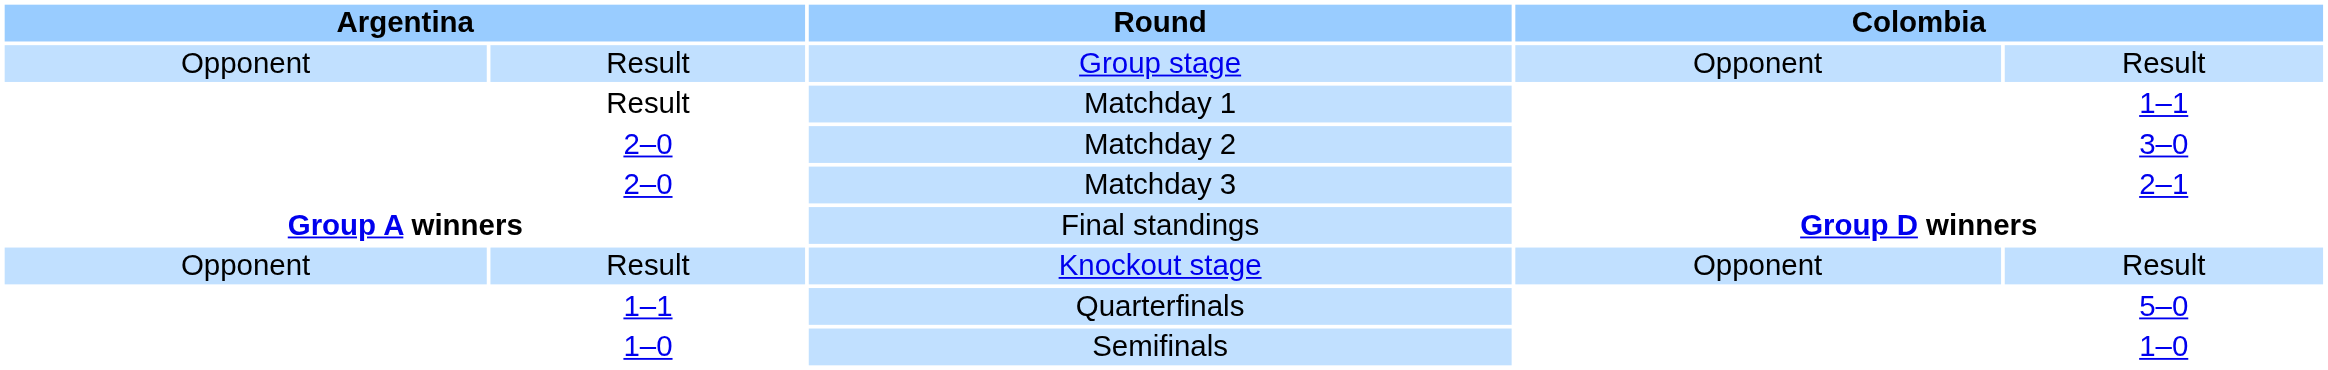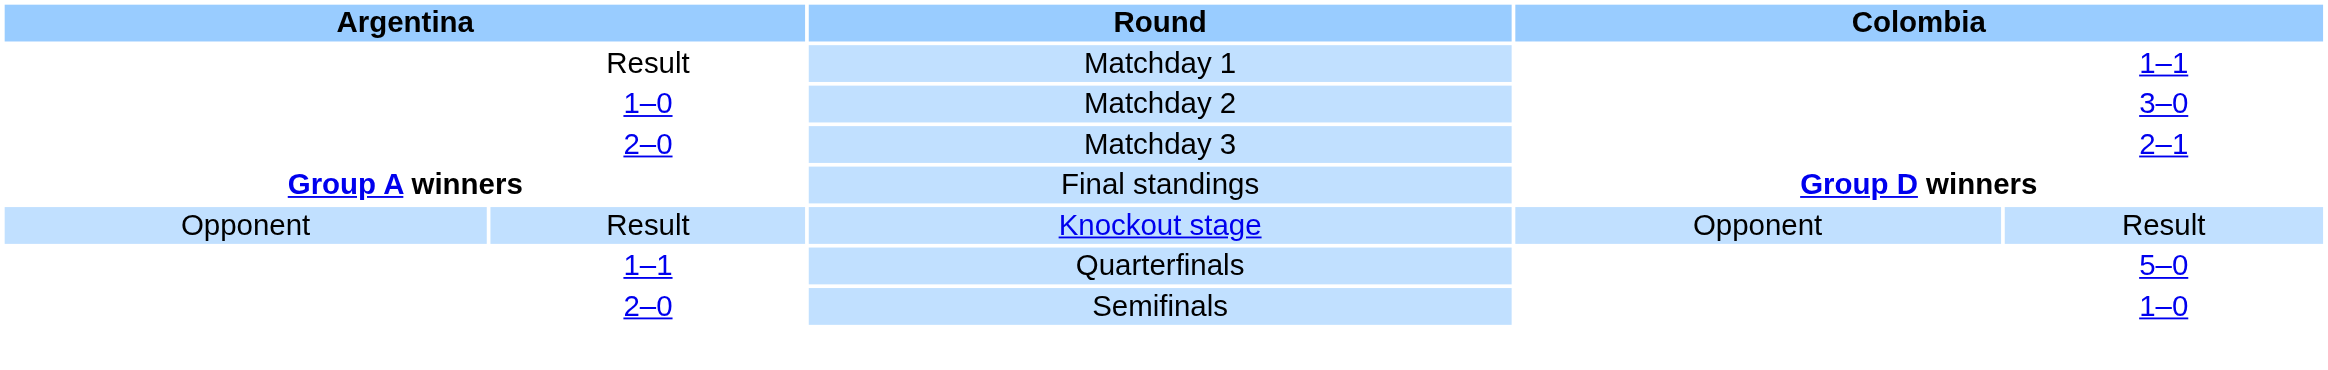 <table style="width:100%;text-align:center">
 <tr style="vertical-align:top;background:#99CCFF">
 <th colspan="2">Argentina</th>
 <th>Round</th>
 <th colspan="2">Colombia</th>
-</tr>
-<tr style="vertical-align:top;background:#C1E0FF">
-<td>Opponent</td>
-<td>Result</td>
-<td><a href='#'>Group stage</a></td>
-<td>Opponent</td>
-<td>Result</td>
 </tr>
 <tr>
 <td style="text-align:left"></td>
 <td>Result</td>
 <td style="background:#C1E0FF">Matchday 1</td>
 <td style="text-align:left"></td>
 <td><a href='#'>1–1</a></td>
 </tr>
 <tr>
 <td style="text-align:left"></td>
-<td><a href='#'>2–0</a></td>
+<td><a href='#'>1–0</a></td>
 <td style="background:#C1E0FF">Matchday 2</td>
 <td style="text-align:left"></td>
 <td><a href='#'>3–0</a></td>
 </tr>
 <tr>
 <td style="text-align:left"></td>
 <td><a href='#'>2–0</a></td>
 <td style="background:#C1E0FF">Matchday 3</td>
 <td style="text-align:left"></td>
 <td><a href='#'>2–1</a></td>
 </tr>
 <tr>
 <td colspan="2" style="text-align:center"><strong><a href='#'>Group A</a> winners</strong><br></td>
 <td style="background:#C1E0FF">Final standings</td>
 <td colspan="2" style="text-align:center"><strong><a href='#'>Group D</a> winners</strong><br></td>
 </tr>
 <tr style="vertical-align:top;background:#C1E0FF">
 <td>Opponent</td>
 <td>Result</td>
 <td><a href='#'>Knockout stage</a></td>
 <td>Opponent</td>
 <td>Result</td>
 </tr>
 <tr>
 <td style="text-align:left"></td>
 <td><a href='#'>1–1</a> </td>
 <td style="background:#C1E0FF">Quarterfinals</td>
 <td style="text-align:left"></td>
 <td><a href='#'>5–0</a></td>
 </tr>
 <tr>
 <td style="text-align:left"></td>
-<td><a href='#'>1–0</a></td>
+<td><a href='#'>2–0</a></td>
 <td style="background:#C1E0FF">Semifinals</td>
 <td style="text-align:left"></td>
 <td><a href='#'>1–0</a></td>
 </tr>
 </table>
